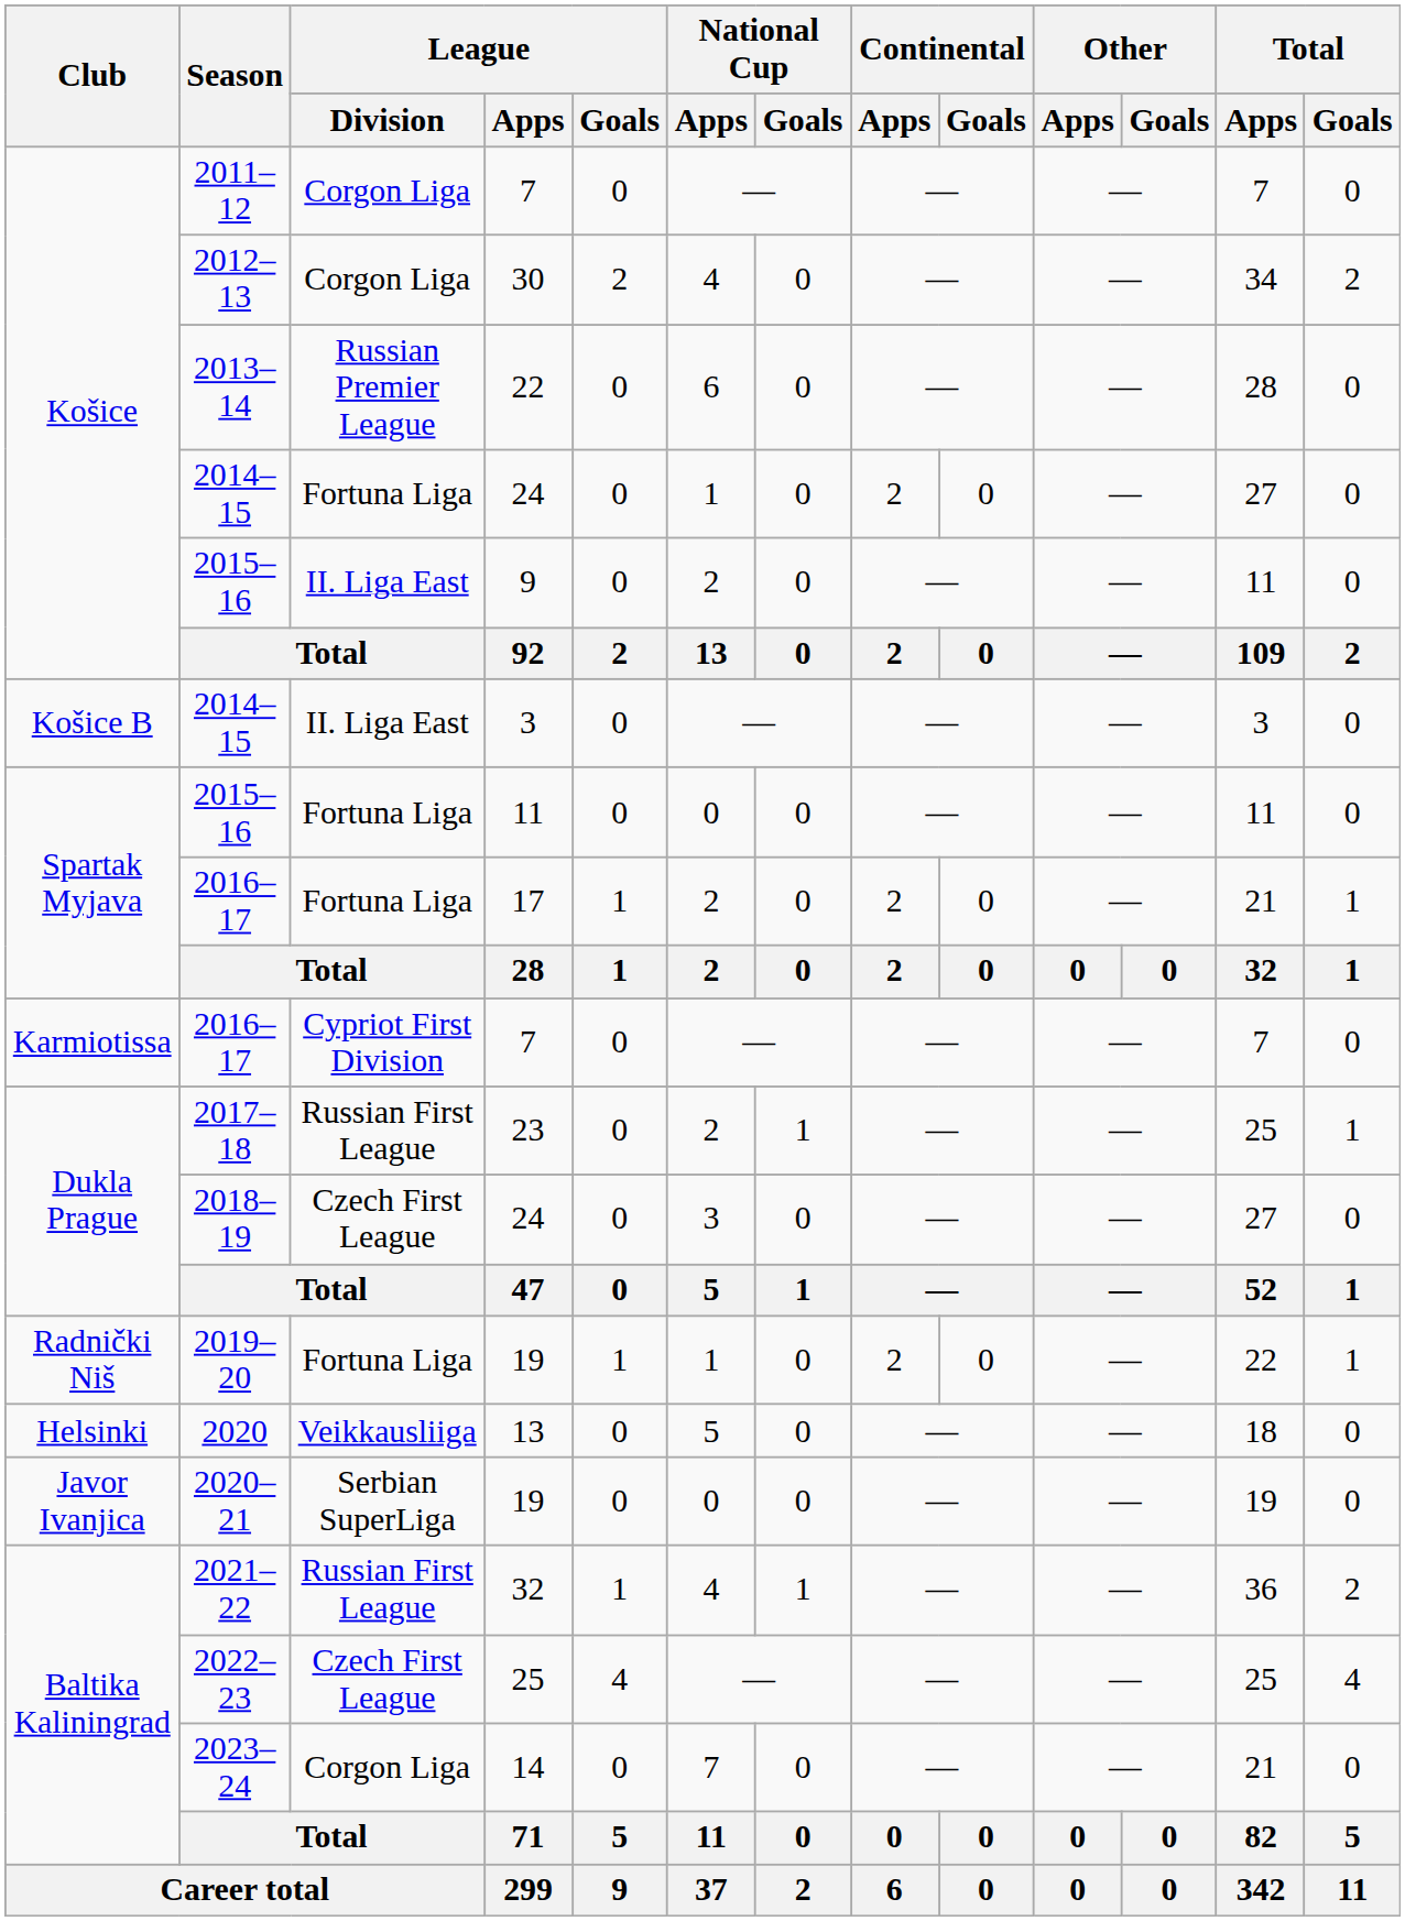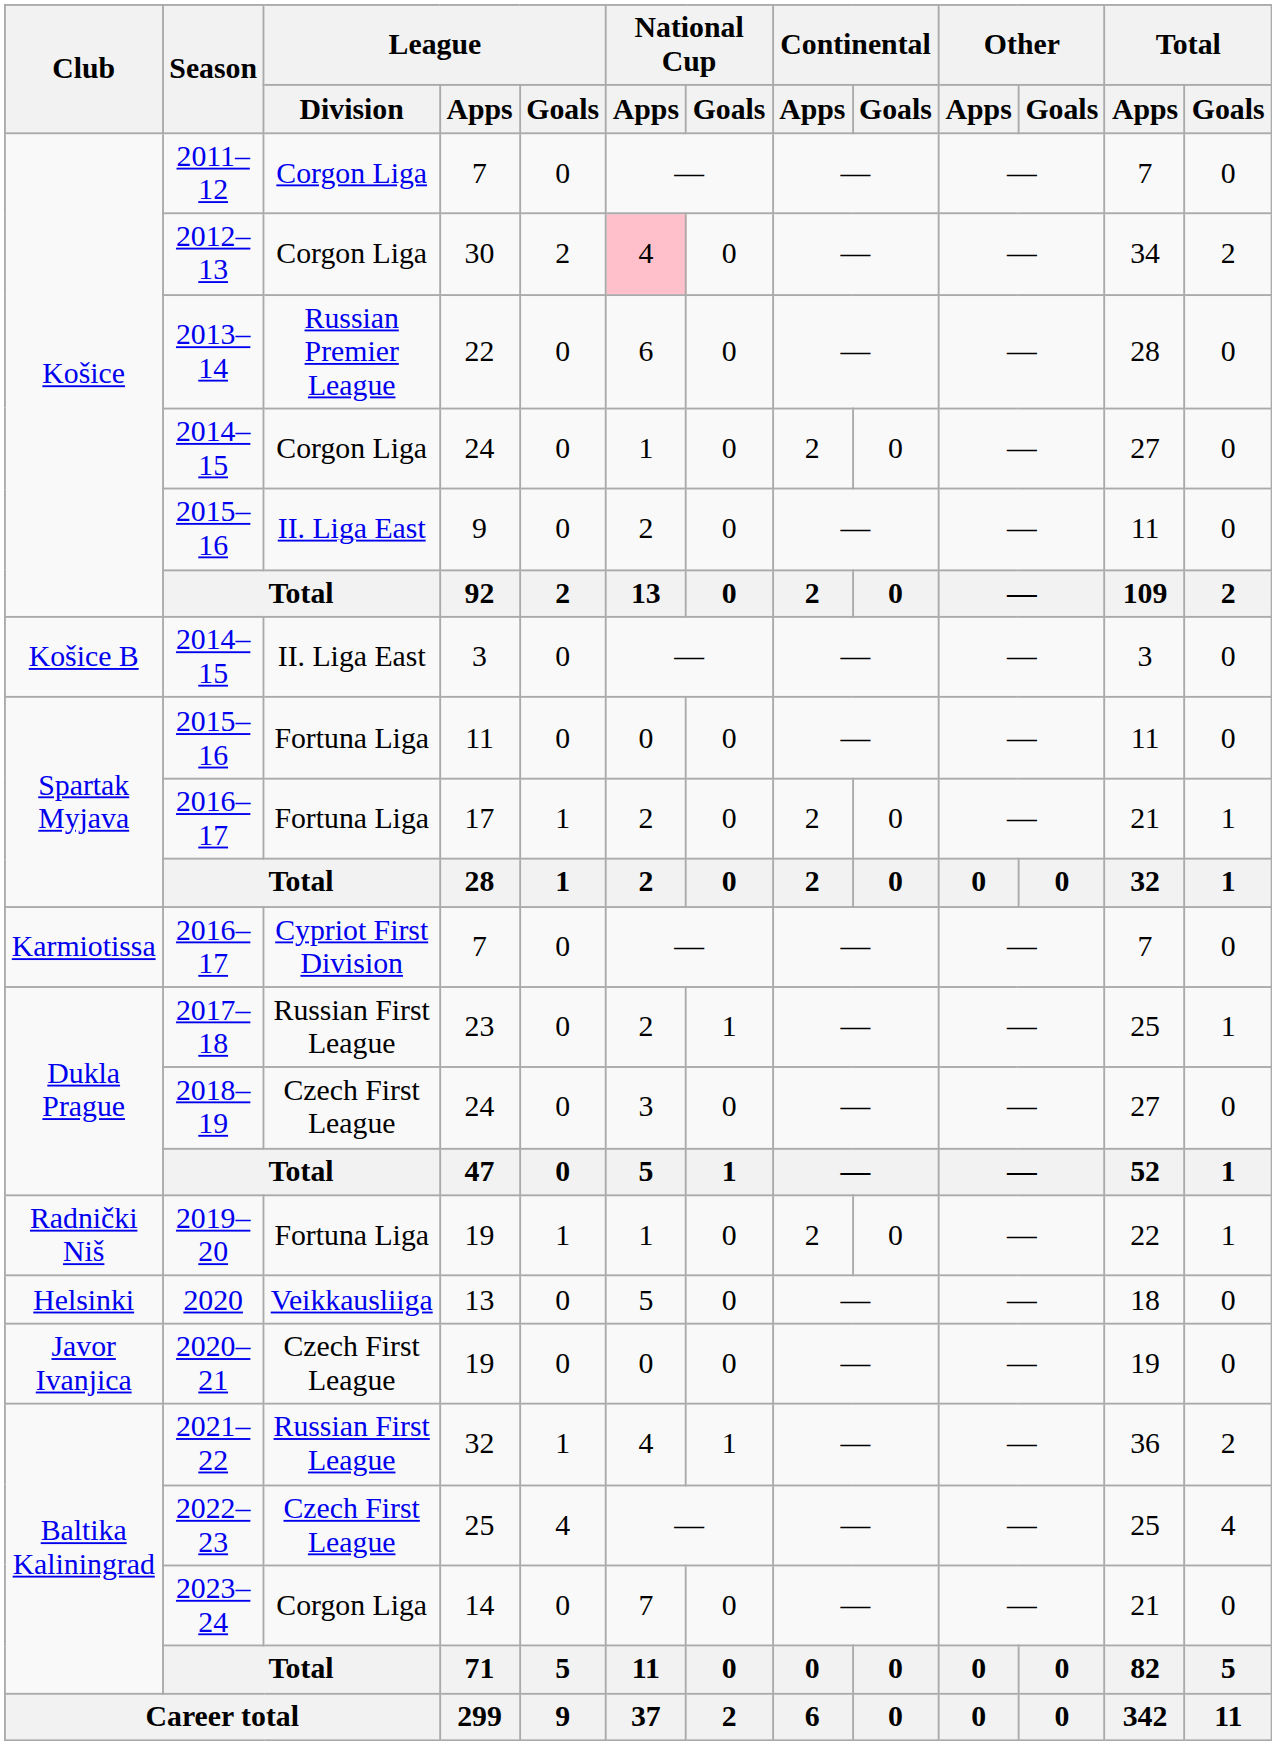 <table class="wikitable" style="text-align:center">
 <tr>
 <th rowspan="2">Club</th>
 <th rowspan="2">Season</th>
 <th colspan="3">League</th>
 <th colspan="2">National Cup</th>
 <th colspan="2">Continental</th>
 <th colspan="2">Other</th>
 <th colspan="2">Total</th>
 </tr>
 <tr>
 <th>Division</th>
 <th>Apps</th>
 <th>Goals</th>
 <th>Apps</th>
 <th>Goals</th>
 <th>Apps</th>
 <th>Goals</th>
 <th>Apps</th>
 <th>Goals</th>
 <th>Apps</th>
 <th>Goals</th>
 </tr>
 <tr>
 <td rowspan="6"><a href='#'>Košice</a></td>
 <td><a href='#'>2011–12</a></td>
 <td><a href='#'>Corgon Liga</a></td>
 <td>7</td>
 <td>0</td>
 <td colspan="2">—</td>
 <td colspan="2">—</td>
 <td colspan="2">—</td>
 <td>7</td>
 <td>0</td>
 </tr>
 <tr>
 <td><a href='#'>2012–13</a></td>
 <td>Corgon Liga</td>
 <td>30</td>
 <td>2</td>
-<td>4</td>
+<td style="background: pink;">4</td>
 <td>0</td>
 <td colspan="2">—</td>
 <td colspan="2">—</td>
 <td>34</td>
 <td>2</td>
 </tr>
 <tr>
 <td><a href='#'>2013–14</a></td>
 <td><a href='#'>Russian Premier League</a></td>
 <td>22</td>
 <td>0</td>
 <td>6</td>
 <td>0</td>
 <td colspan="2">—</td>
 <td colspan="2">—</td>
 <td>28</td>
 <td>0</td>
 </tr>
 <tr>
 <td><a href='#'>2014–15</a></td>
-<td>Fortuna Liga</td>
+<td>Corgon Liga</td>
 <td>24</td>
 <td>0</td>
 <td>1</td>
 <td>0</td>
 <td>2</td>
 <td>0</td>
 <td colspan="2">—</td>
 <td>27</td>
 <td>0</td>
 </tr>
 <tr>
 <td><a href='#'>2015–16</a></td>
 <td><a href='#'>II. Liga East</a></td>
 <td>9</td>
 <td>0</td>
 <td>2</td>
 <td>0</td>
 <td colspan="2">—</td>
 <td colspan="2">—</td>
 <td>11</td>
 <td>0</td>
 </tr>
 <tr>
 <th colspan=2>Total</th>
 <th>92</th>
 <th>2</th>
 <th>13</th>
 <th>0</th>
 <th>2</th>
 <th>0</th>
 <th colspan="2">—</th>
 <th>109</th>
 <th>2</th>
 </tr>
 <tr>
 <td><a href='#'>Košice B</a></td>
 <td><a href='#'>2014–15</a></td>
 <td>II. Liga East</td>
 <td>3</td>
 <td>0</td>
 <td colspan="2">—</td>
 <td colspan="2">—</td>
 <td colspan="2">—</td>
 <td>3</td>
 <td>0</td>
 </tr>
 <tr>
 <td rowspan="3"><a href='#'>Spartak Myjava</a></td>
 <td><a href='#'>2015–16</a></td>
 <td>Fortuna Liga</td>
 <td>11</td>
 <td>0</td>
 <td>0</td>
 <td>0</td>
 <td colspan="2">—</td>
 <td colspan="2">—</td>
 <td>11</td>
 <td>0</td>
 </tr>
 <tr>
 <td><a href='#'>2016–17</a></td>
 <td>Fortuna Liga</td>
 <td>17</td>
 <td>1</td>
 <td>2</td>
 <td>0</td>
 <td>2</td>
 <td>0</td>
 <td colspan="2">—</td>
 <td>21</td>
 <td>1</td>
 </tr>
 <tr>
 <th colspan=2>Total</th>
 <th>28</th>
 <th>1</th>
 <th>2</th>
 <th>0</th>
 <th>2</th>
 <th>0</th>
 <th>0</th>
 <th>0</th>
 <th>32</th>
 <th>1</th>
 </tr>
 <tr>
 <td><a href='#'>Karmiotissa</a></td>
 <td><a href='#'>2016–17</a></td>
 <td><a href='#'>Cypriot First Division</a></td>
 <td>7</td>
 <td>0</td>
 <td colspan="2">—</td>
 <td colspan="2">—</td>
 <td colspan="2">—</td>
 <td>7</td>
 <td>0</td>
 </tr>
 <tr>
 <td rowspan="3"><a href='#'>Dukla Prague</a></td>
 <td><a href='#'>2017–18</a></td>
 <td>Russian First League</td>
 <td>23</td>
 <td>0</td>
 <td>2</td>
 <td>1</td>
 <td colspan="2">—</td>
 <td colspan="2">—</td>
 <td>25</td>
 <td>1</td>
 </tr>
 <tr>
 <td><a href='#'>2018–19</a></td>
 <td>Czech First League</td>
 <td>24</td>
 <td>0</td>
 <td>3</td>
 <td>0</td>
 <td colspan="2">—</td>
 <td colspan="2">—</td>
 <td>27</td>
 <td>0</td>
 </tr>
 <tr>
 <th colspan=2>Total</th>
 <th>47</th>
 <th>0</th>
 <th>5</th>
 <th>1</th>
 <th colspan="2">—</th>
 <th colspan="2">—</th>
 <th>52</th>
 <th>1</th>
 </tr>
 <tr>
 <td><a href='#'>Radnički Niš</a></td>
 <td><a href='#'>2019–20</a></td>
 <td>Fortuna Liga</td>
 <td>19</td>
 <td>1</td>
 <td>1</td>
 <td>0</td>
 <td>2</td>
 <td>0</td>
 <td colspan="2">—</td>
 <td>22</td>
 <td>1</td>
 </tr>
 <tr>
 <td><a href='#'>Helsinki</a></td>
 <td><a href='#'>2020</a></td>
 <td><a href='#'>Veikkausliiga</a></td>
 <td>13</td>
 <td>0</td>
 <td>5</td>
 <td>0</td>
 <td colspan="2">—</td>
 <td colspan="2">—</td>
 <td>18</td>
 <td>0</td>
 </tr>
 <tr>
 <td><a href='#'>Javor Ivanjica</a></td>
 <td><a href='#'>2020–21</a></td>
-<td>Serbian SuperLiga</td>
+<td>Czech First League</td>
 <td>19</td>
 <td>0</td>
 <td>0</td>
 <td>0</td>
 <td colspan="2">—</td>
 <td colspan="2">—</td>
 <td>19</td>
 <td>0</td>
 </tr>
 <tr>
 <td rowspan="4"><a href='#'>Baltika Kaliningrad</a></td>
 <td><a href='#'>2021–22</a></td>
 <td><a href='#'>Russian First League</a></td>
 <td>32</td>
 <td>1</td>
 <td>4</td>
 <td>1</td>
 <td colspan="2">—</td>
 <td colspan="2">—</td>
 <td>36</td>
 <td>2</td>
 </tr>
 <tr>
 <td><a href='#'>2022–23</a></td>
 <td><a href='#'>Czech First League</a></td>
 <td>25</td>
 <td>4</td>
 <td colspan="2">—</td>
 <td colspan="2">—</td>
 <td colspan="2">—</td>
 <td>25</td>
 <td>4</td>
 </tr>
 <tr>
 <td><a href='#'>2023–24</a></td>
 <td>Corgon Liga</td>
 <td>14</td>
 <td>0</td>
 <td>7</td>
 <td>0</td>
 <td colspan="2">—</td>
 <td colspan="2">—</td>
 <td>21</td>
 <td>0</td>
 </tr>
 <tr>
 <th colspan=2>Total</th>
 <th>71</th>
 <th>5</th>
 <th>11</th>
 <th>0</th>
 <th>0</th>
 <th>0</th>
 <th>0</th>
 <th>0</th>
 <th>82</th>
 <th>5</th>
 </tr>
 <tr>
 <th colspan=3>Career total</th>
 <th>299</th>
 <th>9</th>
 <th>37</th>
 <th>2</th>
 <th>6</th>
 <th>0</th>
 <th>0</th>
 <th>0</th>
 <th>342</th>
 <th>11</th>
 </tr>
 </table>
